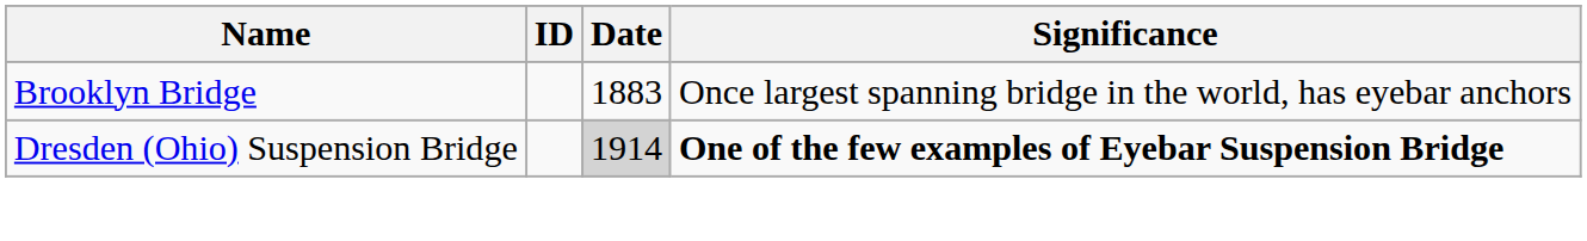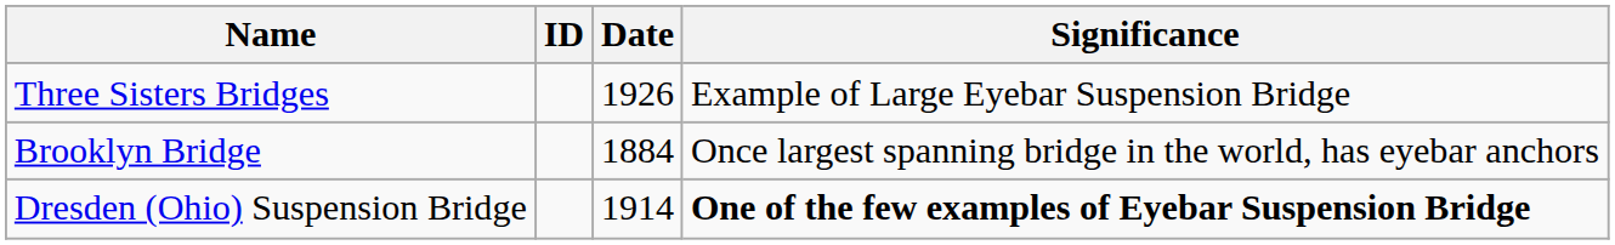 <table class="wikitable">
 <tr>
 <th>Name</th>
 <th>ID</th>
 <th>Date</th>
 <th>Significance</th>
 </tr>
 <tr>
+<td><a href='#'>Three Sisters Bridges</a></td>
+<td></td>
+<td>1926</td>
+<td>Example of Large Eyebar Suspension Bridge</td>
+</tr>
+<tr>
 <td><a href='#'>Brooklyn Bridge</a></td>
 <td></td>
-<td>1883</td>
+<td>1884</td>
 <td>Once largest spanning bridge in the world, has eyebar anchors</td>
 </tr>
 <tr>
 <td><a href='#'>Dresden (Ohio)</a> Suspension Bridge</td>
 <td></td>
-<td style="background: lightgrey;">1914</td>
+<td>1914</td>
 <td><strong>One of the few examples of Eyebar Suspension Bridge</strong></td>
 </tr>
 </table>
